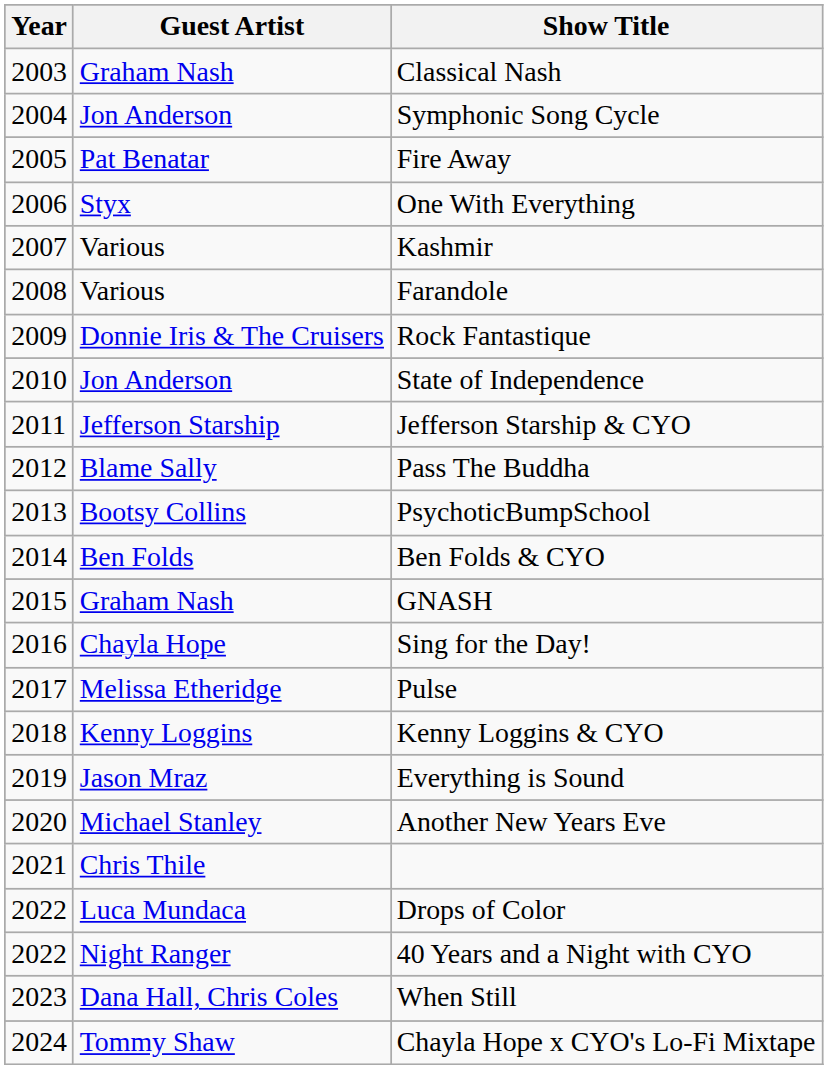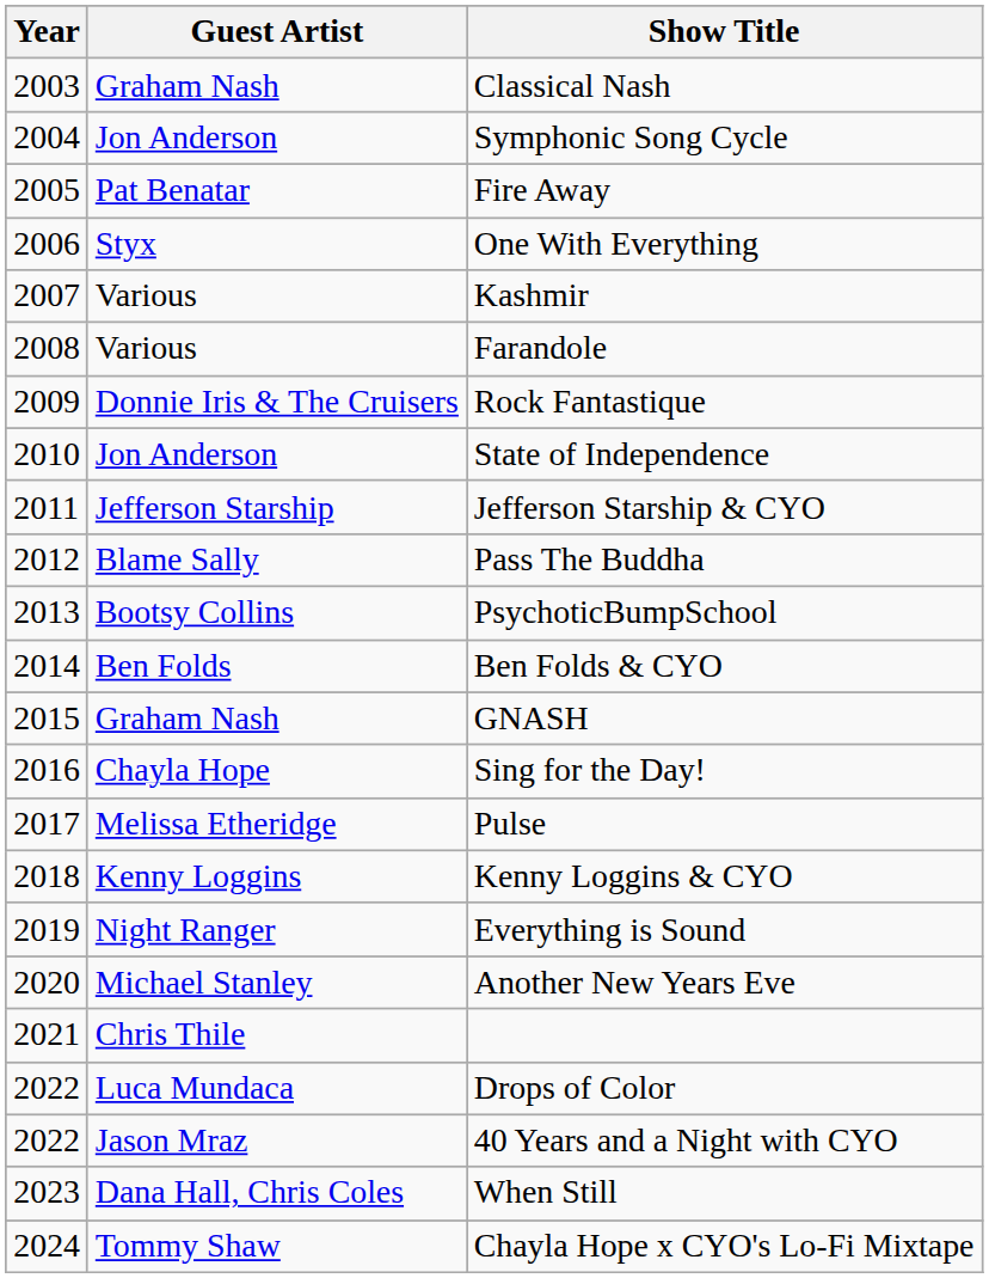 <table class="wikitable">
 <tr>
 <th>Year</th>
 <th>Guest Artist</th>
 <th>Show Title</th>
 </tr>
 <tr>
 <td>2003</td>
 <td><a href='#'>Graham Nash</a></td>
 <td>Classical Nash</td>
 </tr>
 <tr>
 <td>2004</td>
 <td><a href='#'>Jon Anderson</a></td>
 <td>Symphonic Song Cycle</td>
 </tr>
 <tr>
 <td>2005</td>
 <td><a href='#'>Pat Benatar</a></td>
 <td>Fire Away</td>
 </tr>
 <tr>
 <td>2006</td>
 <td><a href='#'>Styx</a></td>
 <td>One With Everything</td>
 </tr>
 <tr>
 <td>2007</td>
 <td>Various</td>
 <td>Kashmir</td>
 </tr>
 <tr>
 <td>2008</td>
 <td>Various</td>
 <td>Farandole</td>
 </tr>
 <tr>
 <td>2009</td>
 <td><a href='#'>Donnie Iris & The Cruisers</a></td>
 <td>Rock Fantastique</td>
 </tr>
 <tr>
 <td>2010</td>
 <td><a href='#'>Jon Anderson</a></td>
 <td>State of Independence</td>
 </tr>
 <tr>
 <td>2011</td>
 <td><a href='#'>Jefferson Starship</a></td>
 <td>Jefferson Starship & CYO</td>
 </tr>
 <tr>
 <td>2012</td>
 <td><a href='#'>Blame Sally</a></td>
 <td>Pass The Buddha</td>
 </tr>
 <tr>
 <td>2013</td>
 <td><a href='#'>Bootsy Collins</a></td>
 <td>PsychoticBumpSchool</td>
 </tr>
 <tr>
 <td>2014</td>
 <td><a href='#'>Ben Folds</a></td>
 <td>Ben Folds & CYO</td>
 </tr>
 <tr>
 <td>2015</td>
 <td><a href='#'>Graham Nash</a></td>
 <td>GNASH</td>
 </tr>
 <tr>
 <td>2016</td>
 <td><a href='#'>Chayla Hope</a></td>
 <td>Sing for the Day!</td>
 </tr>
 <tr>
 <td>2017</td>
 <td><a href='#'>Melissa Etheridge</a></td>
 <td>Pulse</td>
 </tr>
 <tr>
 <td>2018</td>
 <td><a href='#'>Kenny Loggins</a></td>
 <td>Kenny Loggins & CYO</td>
 </tr>
 <tr>
 <td>2019</td>
-<td><a href='#'>Jason Mraz</a></td>
+<td><a href='#'>Night Ranger</a></td>
 <td>Everything is Sound</td>
 </tr>
 <tr>
 <td>2020</td>
 <td><a href='#'>Michael Stanley</a></td>
 <td>Another New Years Eve</td>
 </tr>
 <tr>
 <td>2021</td>
 <td><a href='#'>Chris Thile</a></td>
 <td></td>
 </tr>
 <tr>
 <td>2022</td>
 <td><a href='#'>Luca Mundaca</a></td>
 <td>Drops of Color</td>
 </tr>
 <tr>
 <td>2022</td>
-<td><a href='#'>Night Ranger</a></td>
+<td><a href='#'>Jason Mraz</a></td>
 <td>40 Years and a Night with CYO</td>
 </tr>
 <tr>
 <td>2023</td>
 <td><a href='#'>Dana Hall, Chris Coles</a></td>
 <td>When Still</td>
 </tr>
 <tr>
 <td>2024</td>
 <td><a href='#'>Tommy Shaw</a></td>
 <td>Chayla Hope x CYO's Lo-Fi Mixtape</td>
 </tr>
 <tr>
 </tr>
 </table>
